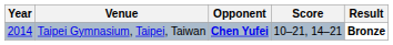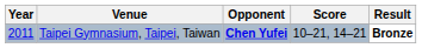 <table class="sortable wikitable" style="font-size: 90%;">
 <tr>
 <th>Year</th>
 <th>Venue</th>
 <th>Opponent</th>
 <th>Score</th>
 <th>Result</th>
 </tr>
 <tr style="background:#AABBCC">
-<td align="center"><a href='#'>2014</a></td>
+<td align="center"><a href='#'>2011</a></td>
 <td align="left"><a href='#'>Taipei Gymnasium</a>, <a href='#'>Taipei</a>, Taiwan</td>
 <td align="left"><strong> <a href='#'>Chen Yufei</a></strong></td>
 <td align="left">10–21, 14–21</td>
 <td style="text-align:left; background:white"> <strong>Bronze</strong></td>
 </tr>
 </table>
